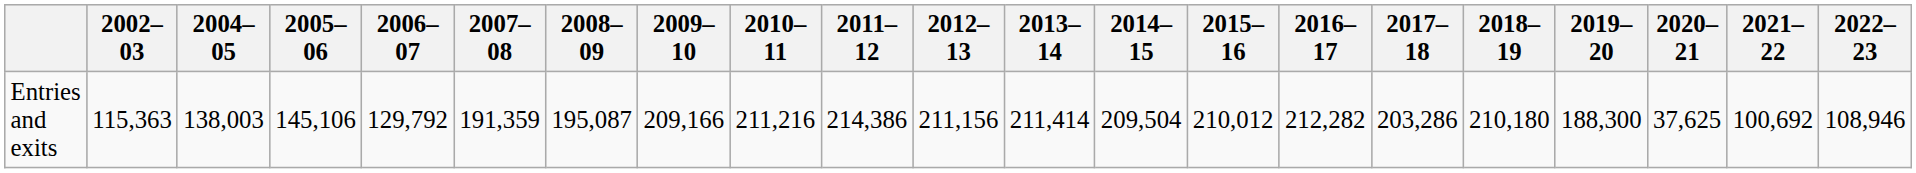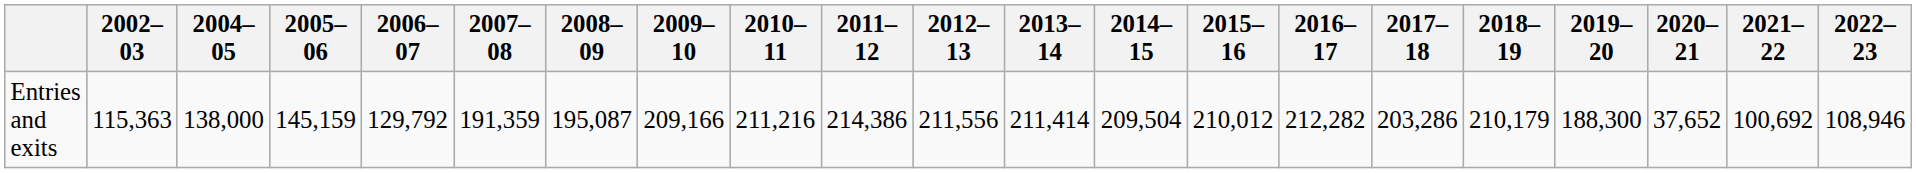 <table class="wikitable">
 <tr>
 <th></th>
 <th>2002–03</th>
 <th>2004–05</th>
 <th>2005–06</th>
 <th>2006–07</th>
 <th>2007–08</th>
 <th>2008–09</th>
 <th>2009–10</th>
 <th>2010–11</th>
 <th>2011–12</th>
 <th>2012–13</th>
 <th>2013–14</th>
 <th>2014–15</th>
 <th>2015–16</th>
 <th>2016–17</th>
 <th>2017–18</th>
 <th>2018–19</th>
 <th>2019–20</th>
 <th>2020–21</th>
 <th>2021–22</th>
 <th>2022–23</th>
 </tr>
 <tr>
 <td>Entries and exits</td>
 <td>115,363</td>
-<td>138,003</td>
-<td>145,106</td>
+<td>138,000</td>
+<td>145,159</td>
 <td>129,792</td>
 <td>191,359</td>
 <td>195,087</td>
 <td>209,166</td>
 <td>211,216</td>
 <td>214,386</td>
-<td>211,156</td>
+<td>211,556</td>
 <td>211,414</td>
 <td>209,504</td>
 <td>210,012</td>
 <td>212,282</td>
 <td>203,286</td>
-<td>210,180</td>
+<td>210,179</td>
 <td>188,300</td>
-<td>37,625</td>
+<td>37,652</td>
 <td>100,692</td>
 <td>108,946</td>
 </tr>
 </table>
